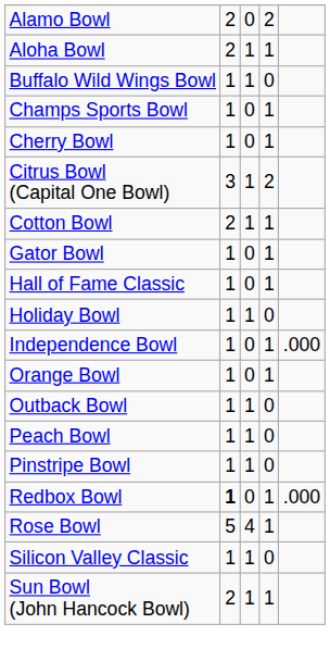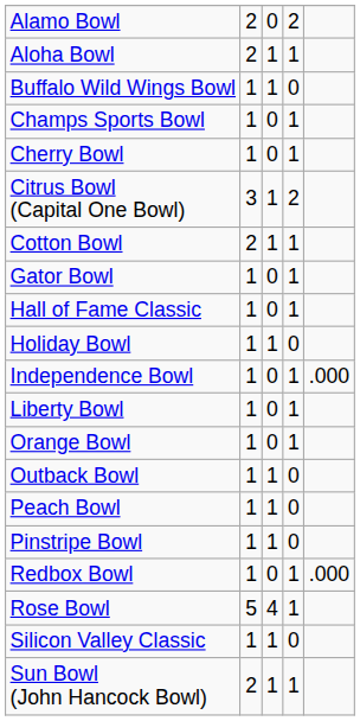 <table class="wikitable">
 <tr>
 </tr>
 <tr>
 <td><a href='#'>Alamo Bowl</a></td>
 <td>2</td>
 <td>0</td>
 <td>2</td>
 <td></td>
 </tr>
 <tr>
 <td><a href='#'>Aloha Bowl</a></td>
 <td>2</td>
 <td>1</td>
 <td>1</td>
 <td></td>
 </tr>
 <tr>
 <td><a href='#'>Buffalo Wild Wings Bowl</a></td>
 <td>1</td>
 <td>1</td>
 <td>0</td>
 <td></td>
 </tr>
 <tr>
 <td><a href='#'>Champs Sports Bowl</a></td>
 <td>1</td>
 <td>0</td>
 <td>1</td>
 <td></td>
 </tr>
 <tr>
 <td><a href='#'>Cherry Bowl</a></td>
 <td>1</td>
 <td>0</td>
 <td>1</td>
 <td></td>
 </tr>
 <tr>
 <td><a href='#'>Citrus Bowl</a><br>(Capital One Bowl)</td>
 <td>3</td>
 <td>1</td>
 <td>2</td>
 <td></td>
 </tr>
 <tr>
 <td><a href='#'>Cotton Bowl</a></td>
 <td>2</td>
 <td>1</td>
 <td>1</td>
 <td></td>
 </tr>
 <tr>
 <td><a href='#'>Gator Bowl</a></td>
 <td>1</td>
 <td>0</td>
 <td>1</td>
 <td></td>
 </tr>
 <tr>
 <td><a href='#'>Hall of Fame Classic</a></td>
 <td>1</td>
 <td>0</td>
 <td>1</td>
 <td></td>
 </tr>
 <tr>
 <td><a href='#'>Holiday Bowl</a></td>
 <td>1</td>
 <td>1</td>
 <td>0</td>
 <td></td>
 </tr>
 <tr>
 <td><a href='#'>Independence Bowl</a></td>
 <td>1</td>
 <td>0</td>
 <td>1</td>
 <td>.000</td>
 </tr>
 <tr>
+<td><a href='#'>Liberty Bowl</a></td>
+<td>1</td>
+<td>0</td>
+<td>1</td>
+<td></td>
+</tr>
+<tr>
 <td><a href='#'>Orange Bowl</a></td>
 <td>1</td>
 <td>0</td>
 <td>1</td>
 <td></td>
 </tr>
 <tr>
 <td><a href='#'>Outback Bowl</a></td>
 <td>1</td>
 <td>1</td>
 <td>0</td>
 <td></td>
 </tr>
 <tr>
 <td><a href='#'>Peach Bowl</a></td>
 <td>1</td>
 <td>1</td>
 <td>0</td>
 <td></td>
 </tr>
 <tr>
 <td><a href='#'>Pinstripe Bowl</a></td>
 <td>1</td>
 <td>1</td>
 <td>0</td>
 <td></td>
 </tr>
 <tr>
 <td><a href='#'>Redbox Bowl</a></td>
-<td><strong>1</strong></td>
+<td>1</td>
 <td>0</td>
 <td>1</td>
 <td>.000</td>
 </tr>
 <tr>
 <td><a href='#'>Rose Bowl</a></td>
 <td>5</td>
 <td>4</td>
 <td>1</td>
 <td></td>
 </tr>
 <tr>
 <td><a href='#'>Silicon Valley Classic</a></td>
 <td>1</td>
 <td>1</td>
 <td>0</td>
 <td></td>
 </tr>
 <tr>
 <td><a href='#'>Sun Bowl</a><br>(John Hancock Bowl)</td>
 <td>2</td>
 <td>1</td>
 <td>1</td>
 <td></td>
 </tr>
 </table>
